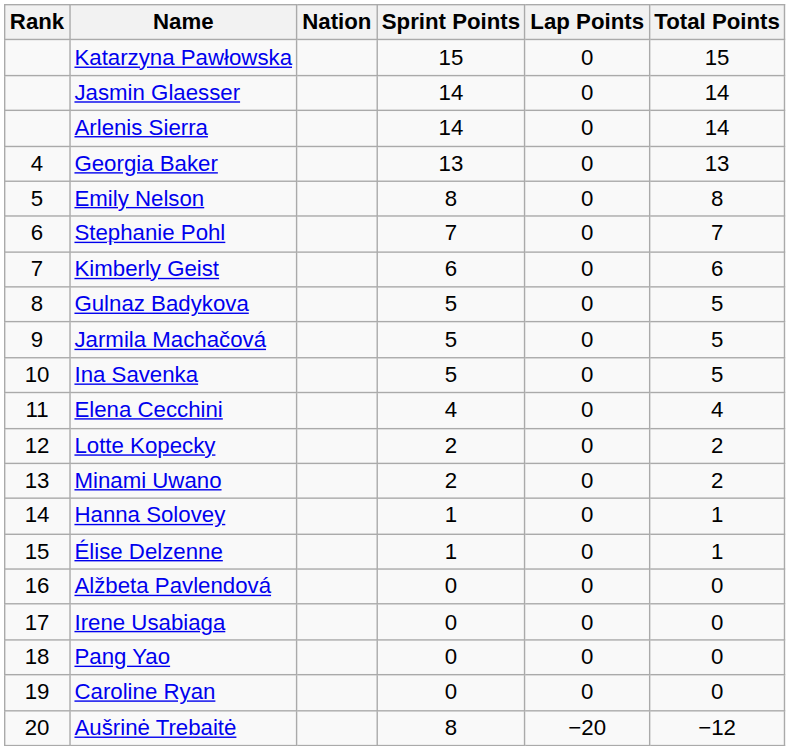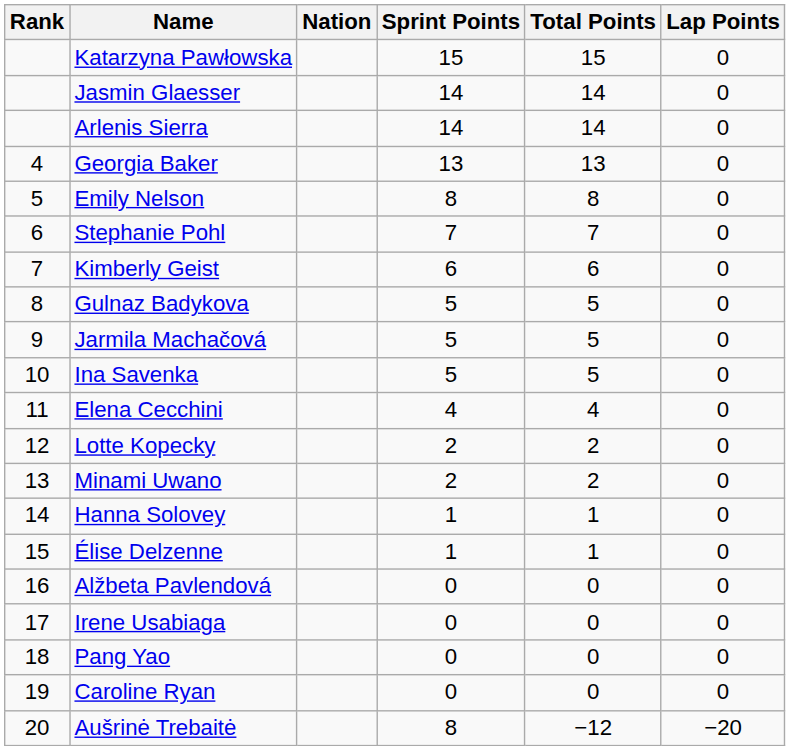 <table class="wikitable sortable" style="text-align:center">
 <tr>
 <th>Rank</th>
 <th>Name</th>
 <th>Nation</th>
 <th>Sprint Points</th>
+<th>Total Points</th>
 <th>Lap Points</th>
-<th>Total Points</th>
 </tr>
 <tr>
 <td></td>
 <td align=left><a href='#'>Katarzyna Pawłowska</a></td>
 <td align=left></td>
 <td>15</td>
+<td>15</td>
 <td>0</td>
-<td>15</td>
 </tr>
 <tr>
 <td></td>
 <td align=left><a href='#'>Jasmin Glaesser</a></td>
 <td align=left></td>
 <td>14</td>
+<td>14</td>
 <td>0</td>
-<td>14</td>
 </tr>
 <tr>
 <td></td>
 <td align=left><a href='#'>Arlenis Sierra</a></td>
 <td align=left></td>
 <td>14</td>
+<td>14</td>
 <td>0</td>
-<td>14</td>
 </tr>
 <tr>
 <td>4</td>
 <td align=left><a href='#'>Georgia Baker</a></td>
 <td align=left></td>
 <td>13</td>
+<td>13</td>
 <td>0</td>
-<td>13</td>
 </tr>
 <tr>
 <td>5</td>
 <td align=left><a href='#'>Emily Nelson</a></td>
 <td align=left></td>
 <td>8</td>
+<td>8</td>
 <td>0</td>
-<td>8</td>
 </tr>
 <tr>
 <td>6</td>
 <td align=left><a href='#'>Stephanie Pohl</a></td>
 <td align=left></td>
 <td>7</td>
+<td>7</td>
 <td>0</td>
-<td>7</td>
 </tr>
 <tr>
 <td>7</td>
 <td align=left><a href='#'>Kimberly Geist</a></td>
 <td align=left></td>
 <td>6</td>
+<td>6</td>
 <td>0</td>
-<td>6</td>
 </tr>
 <tr>
 <td>8</td>
 <td align=left><a href='#'>Gulnaz Badykova</a></td>
 <td align=left></td>
 <td>5</td>
+<td>5</td>
 <td>0</td>
-<td>5</td>
 </tr>
 <tr>
 <td>9</td>
 <td align=left><a href='#'>Jarmila Machačová</a></td>
 <td align=left></td>
 <td>5</td>
+<td>5</td>
 <td>0</td>
-<td>5</td>
 </tr>
 <tr>
 <td>10</td>
 <td align=left><a href='#'>Ina Savenka</a></td>
 <td align=left></td>
 <td>5</td>
+<td>5</td>
 <td>0</td>
-<td>5</td>
 </tr>
 <tr>
 <td>11</td>
 <td align=left><a href='#'>Elena Cecchini</a></td>
 <td align=left></td>
 <td>4</td>
+<td>4</td>
 <td>0</td>
-<td>4</td>
 </tr>
 <tr>
 <td>12</td>
 <td align=left><a href='#'>Lotte Kopecky</a></td>
 <td align=left></td>
 <td>2</td>
+<td>2</td>
 <td>0</td>
-<td>2</td>
 </tr>
 <tr>
 <td>13</td>
 <td align=left><a href='#'>Minami Uwano</a></td>
 <td align=left></td>
 <td>2</td>
+<td>2</td>
 <td>0</td>
-<td>2</td>
 </tr>
 <tr>
 <td>14</td>
 <td align=left><a href='#'>Hanna Solovey</a></td>
 <td align=left></td>
 <td>1</td>
+<td>1</td>
 <td>0</td>
-<td>1</td>
 </tr>
 <tr>
 <td>15</td>
 <td align=left><a href='#'>Élise Delzenne</a></td>
 <td align=left></td>
 <td>1</td>
+<td>1</td>
 <td>0</td>
-<td>1</td>
 </tr>
 <tr>
 <td>16</td>
 <td align=left><a href='#'>Alžbeta Pavlendová</a></td>
 <td align=left></td>
 <td>0</td>
 <td>0</td>
 <td>0</td>
 </tr>
 <tr>
 <td>17</td>
 <td align=left><a href='#'>Irene Usabiaga</a></td>
 <td align=left></td>
 <td>0</td>
 <td>0</td>
 <td>0</td>
 </tr>
 <tr>
 <td>18</td>
 <td align=left><a href='#'>Pang Yao</a></td>
 <td align=left></td>
 <td>0</td>
 <td>0</td>
 <td>0</td>
 </tr>
 <tr>
 <td>19</td>
 <td align=left><a href='#'>Caroline Ryan</a></td>
 <td align=left></td>
 <td>0</td>
 <td>0</td>
 <td>0</td>
 </tr>
 <tr>
 <td>20</td>
 <td align=left><a href='#'>Aušrinė Trebaitė</a></td>
 <td align=left></td>
 <td>8</td>
+<td>−12</td>
 <td>−20</td>
-<td>−12</td>
 </tr>
 </table>
